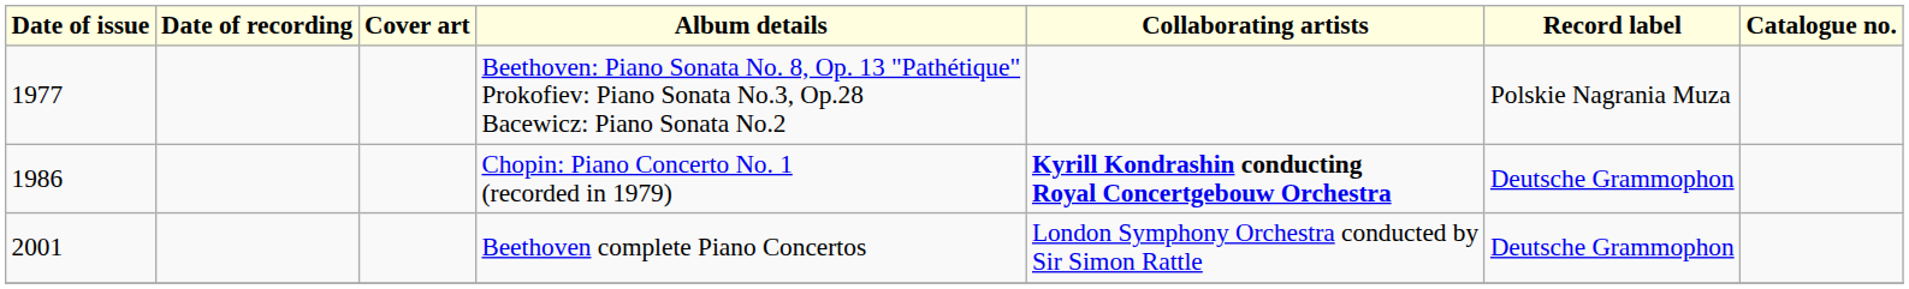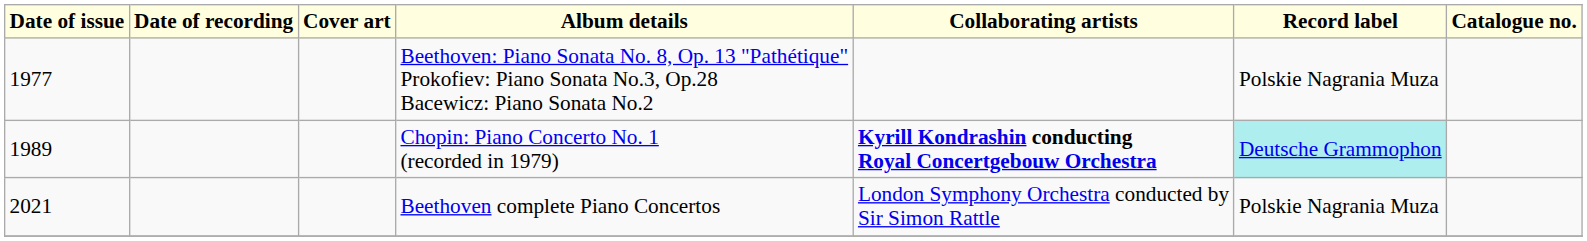 <table class="sortable wikitable toccolours">
 <tr>
 <th style="background:lightyellow; color:black;">Date of issue</th>
 <th style="background:lightyellow; color:black;">Date of recording</th>
 <th style="background:lightyellow; color:black;">Cover art</th>
 <th style="background:lightyellow; color:black;">Album details</th>
 <th style="background:lightyellow; color:black;">Collaborating artists</th>
 <th style="background:lightyellow; color:black;">Record label</th>
 <th style="background:lightyellow; color:black;">Catalogue no.</th>
 </tr>
 <tr>
 <td>1977</td>
 <td></td>
 <td></td>
 <td><a href='#'>Beethoven: Piano Sonata No. 8, Op. 13 "Pathétique"</a><br>Prokofiev: Piano Sonata No.3, Op.28<br>Bacewicz: Piano Sonata No.2</td>
 <td></td>
 <td>Polskie Nagrania Muza</td>
 <td></td>
 </tr>
 <tr>
-<td>1986</td>
+<td>1989</td>
 <td></td>
 <td></td>
 <td><a href='#'>Chopin: Piano Concerto No. 1</a> <br> (recorded in 1979)</td>
 <td><strong><a href='#'>Kyrill Kondrashin</a> conducting <br> <a href='#'>Royal Concertgebouw Orchestra</a></strong></td>
-<td><a href='#'>Deutsche Grammophon</a></td>
+<td style="background: paleturquoise;"><a href='#'>Deutsche Grammophon</a></td>
 <td></td>
 </tr>
 <tr>
-<td>2001</td>
+<td>2021</td>
 <td></td>
 <td></td>
 <td><a href='#'>Beethoven</a> complete Piano Concertos</td>
 <td><a href='#'>London Symphony Orchestra</a> conducted by <br> <a href='#'>Sir Simon Rattle</a></td>
-<td><a href='#'>Deutsche Grammophon</a></td>
+<td>Polskie Nagrania Muza</td>
 <td></td>
 </tr>
 <tr>
 </tr>
 </table>
